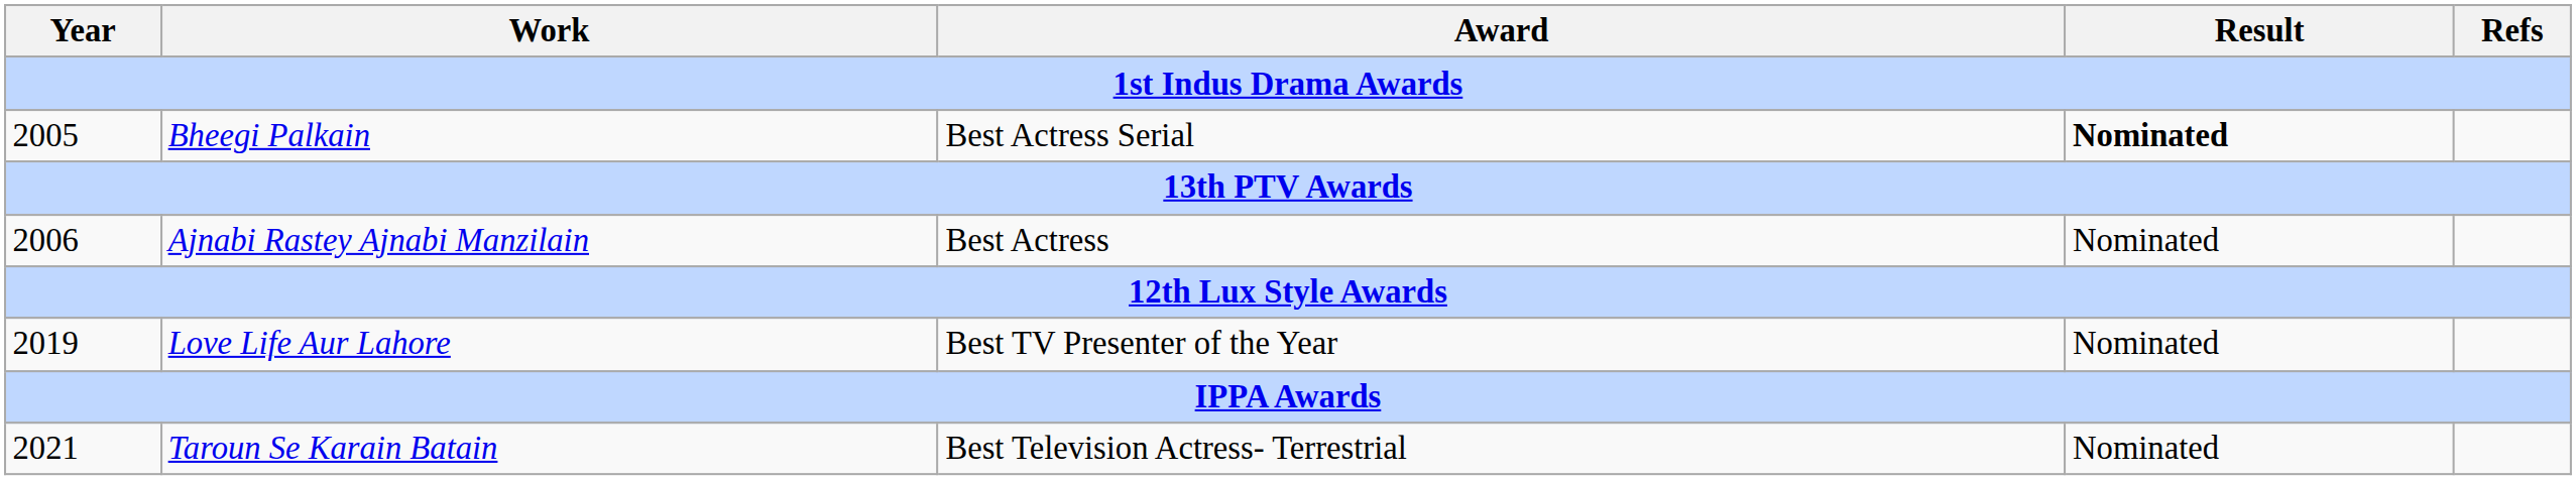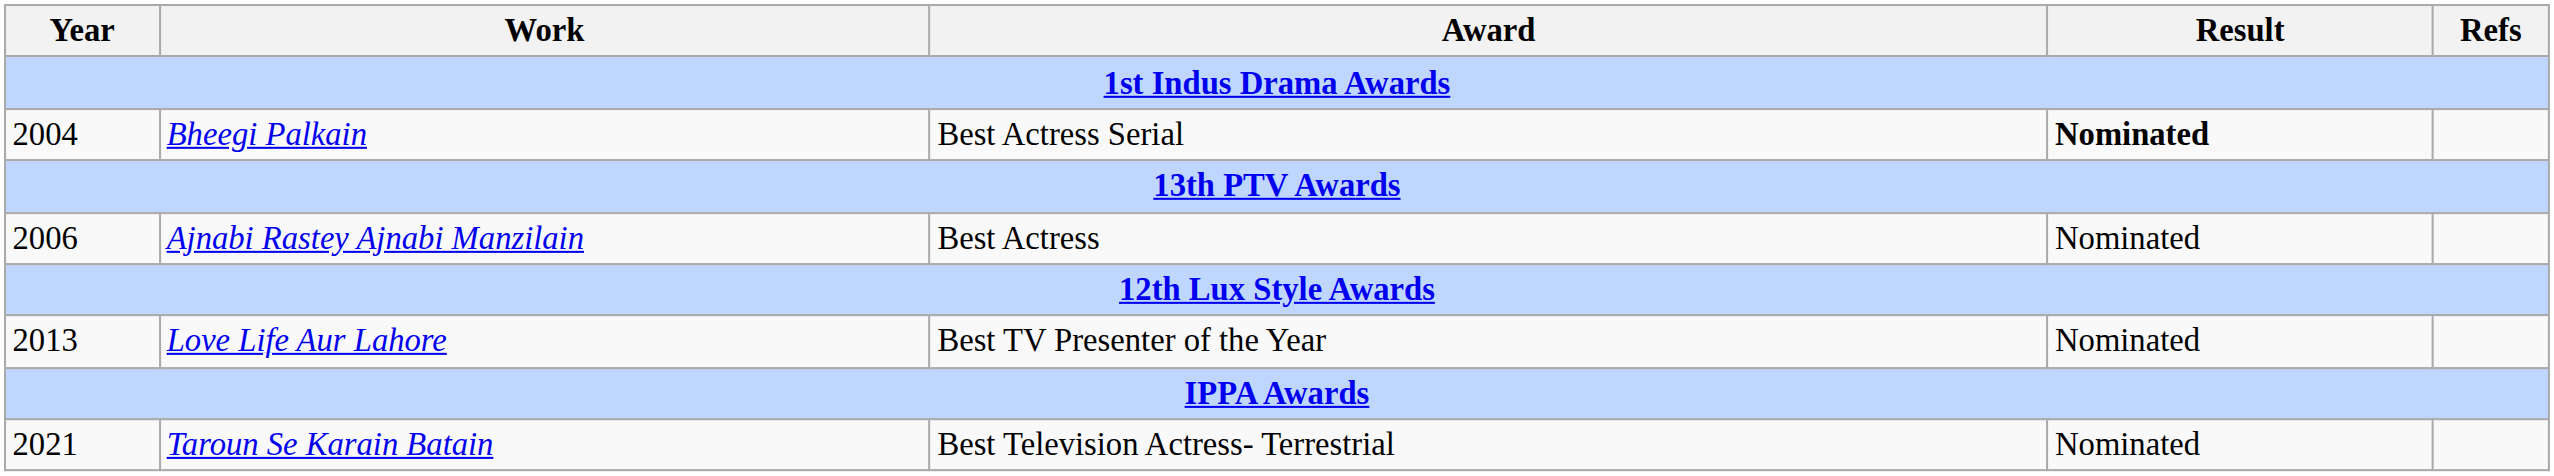 <table class="wikitable sortable plainrowheaders">
 <tr>
 <th width=4%>Year</th>
 <th width=20%>Work</th>
 <th width=29%>Award</th>
 <th width=10%>Result</th>
 <th width=3%>Refs</th>
 </tr>
 <tr>
 <th style="background:#bfd7ff;" colspan="5"><a href='#'>1st Indus Drama Awards</a></th>
 </tr>
 <tr>
-<td>2005</td>
+<td>2004</td>
 <td><em><a href='#'>Bheegi Palkain</a></em></td>
 <td>Best Actress Serial</td>
 <td><strong>Nominated</strong></td>
 <td></td>
 </tr>
 <tr>
 <th style="background:#bfd7ff;" colspan="5"><a href='#'>13th PTV Awards</a></th>
 </tr>
 <tr>
 <td>2006</td>
 <td><em><a href='#'>Ajnabi Rastey Ajnabi Manzilain</a></em></td>
 <td>Best Actress</td>
 <td>Nominated</td>
 <td></td>
 </tr>
 <tr>
 <th style="background:#bfd7ff;" colspan="5"><a href='#'>12th Lux Style Awards</a></th>
 </tr>
 <tr>
-<td>2019</td>
+<td>2013</td>
 <td><em><a href='#'>Love Life Aur Lahore</a></em></td>
 <td>Best TV Presenter of the Year</td>
 <td>Nominated</td>
 <td></td>
 </tr>
 <tr>
 <th style="background:#bfd7ff;" colspan="5"><a href='#'>IPPA Awards</a></th>
 </tr>
 <tr>
 <td>2021</td>
 <td><em><a href='#'>Taroun Se Karain Batain</a></em></td>
 <td>Best Television Actress- Terrestrial</td>
 <td>Nominated</td>
 <td></td>
 </tr>
 </table>
